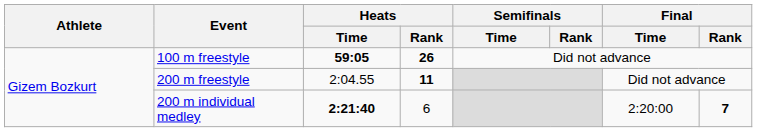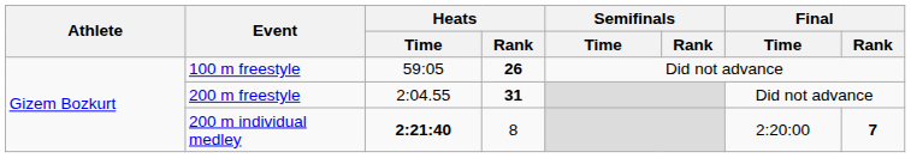 <table class="wikitable" width="90%" style="text-align:center; font-size:90%">
 <tr>
 <th rowspan="2" width="20%">Athlete</th>
 <th rowspan="2" width="20%">Event</th>
 <th colspan="2" width="20%">Heats</th>
 <th colspan="2" width="20%">Semifinals</th>
 <th colspan="2" width="20%">Final</th>
 </tr>
 <tr>
 <th width="13%">Time</th>
 <th>Rank</th>
 <th width="13%">Time</th>
 <th>Rank</th>
 <th width="13%">Time</th>
 <th>Rank</th>
 </tr>
 <tr>
 <td rowspan=3 align="left"><a href='#'>Gizem Bozkurt</a></td>
 <td align="left"><a href='#'>100 m freestyle</a></td>
-<td><strong>59:05</strong></td>
+<td>59:05</td>
 <td><strong>26</strong></td>
 <td colspan=4  align=center>Did not advance</td>
 </tr>
 <tr>
 <td align="left"><a href='#'>200 m freestyle</a></td>
 <td>2:04.55</td>
-<td><strong>11</strong></td>
+<td><strong>31</strong></td>
 <td colspan=2 bgcolor=#DCDCDC></td>
 <td colspan=2  align=center>Did not advance</td>
 </tr>
 <tr>
 <td align="left"><a href='#'>200 m individual medley</a></td>
 <td><strong>2:21:40</strong></td>
-<td>6 <strong></strong></td>
+<td>8 <strong></strong></td>
 <td colspan=2 bgcolor=#DCDCDC></td>
 <td>2:20:00</td>
 <td><strong>7</strong></td>
 </tr>
 </table>
